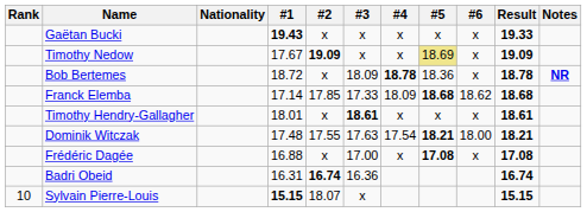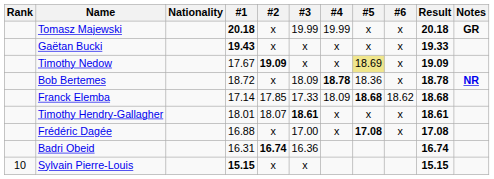 <table class="wikitable sortable" style="text-align:center">
 <tr>
 <th>Rank</th>
 <th>Name</th>
 <th>Nationality</th>
 <th>#1</th>
 <th>#2</th>
 <th>#3</th>
 <th>#4</th>
 <th>#5</th>
 <th>#6</th>
 <th>Result</th>
 <th>Notes</th>
+</tr>
+<tr>
+<td></td>
+<td align=left><a href='#'>Tomasz Majewski</a></td>
+<td align=left></td>
+<td><strong>20.18</strong></td>
+<td>x</td>
+<td>19.99</td>
+<td>19.99</td>
+<td>x</td>
+<td>x</td>
+<td><strong>20.18</strong></td>
+<td><strong>GR</strong></td>
 </tr>
 <tr>
 <td></td>
 <td align=left><a href='#'>Gaëtan Bucki</a></td>
 <td align=left></td>
 <td><strong>19.43</strong></td>
 <td>x</td>
 <td>x</td>
 <td>x</td>
 <td>x</td>
 <td>x</td>
 <td><strong>19.33</strong></td>
 <td></td>
 </tr>
 <tr>
 <td></td>
 <td align=left><a href='#'>Timothy Nedow</a></td>
 <td align=left></td>
 <td>17.67</td>
 <td><strong>19.09</strong></td>
 <td>x</td>
 <td>x</td>
 <td style="background: khaki;">18.69</td>
 <td>x</td>
 <td><strong>19.09</strong></td>
 <td></td>
 </tr>
 <tr>
 <td></td>
 <td align=left><a href='#'>Bob Bertemes</a></td>
 <td align=left></td>
 <td>18.72</td>
 <td>x</td>
 <td>18.09</td>
 <td><strong>18.78</strong></td>
 <td>18.36</td>
 <td>x</td>
 <td><strong>18.78</strong></td>
 <td><strong><a href='#'>NR</a></strong></td>
 </tr>
 <tr>
 <td></td>
 <td align=left><a href='#'>Franck Elemba</a></td>
 <td align=left></td>
 <td>17.14</td>
 <td>17.85</td>
 <td>17.33</td>
 <td>18.09</td>
 <td><strong>18.68</strong></td>
 <td>18.62</td>
 <td><strong>18.68</strong></td>
 <td></td>
 </tr>
 <tr>
 <td></td>
 <td align=left><a href='#'>Timothy Hendry-Gallagher</a></td>
 <td align=left></td>
 <td>18.01</td>
-<td>x</td>
+<td>18.07</td>
 <td><strong>18.61</strong></td>
 <td>x</td>
 <td>x</td>
 <td>x</td>
 <td><strong>18.61</strong></td>
-<td></td>
-</tr>
-<tr>
-<td></td>
-<td align=left><a href='#'>Dominik Witczak</a></td>
-<td align=left></td>
-<td>17.48</td>
-<td>17.55</td>
-<td>17.63</td>
-<td>17.54</td>
-<td><strong>18.21</strong></td>
-<td>18.00</td>
-<td><strong>18.21</strong></td>
 <td></td>
 </tr>
 <tr>
 <td></td>
 <td align=left><a href='#'>Frédéric Dagée</a></td>
 <td align=left></td>
 <td>16.88</td>
 <td>x</td>
 <td>17.00</td>
 <td>x</td>
 <td><strong>17.08</strong></td>
 <td>x</td>
 <td><strong>17.08</strong></td>
 <td></td>
 </tr>
 <tr>
 <td></td>
 <td align=left><a href='#'>Badri Obeid</a></td>
 <td align=left></td>
 <td>16.31</td>
 <td><strong>16.74</strong></td>
 <td>16.36</td>
 <td></td>
 <td></td>
 <td></td>
 <td><strong>16.74</strong></td>
 <td></td>
 </tr>
 <tr>
 <td>10</td>
 <td align=left><a href='#'>Sylvain Pierre-Louis</a></td>
 <td align=left></td>
 <td><strong>15.15</strong></td>
-<td>18.07</td>
+<td>x</td>
 <td>x</td>
 <td></td>
 <td></td>
 <td></td>
 <td><strong>15.15</strong></td>
 <td></td>
 </tr>
 </table>
